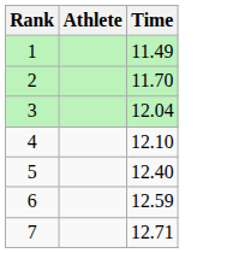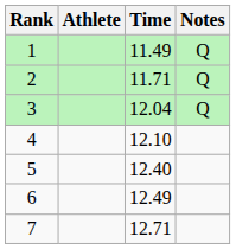 <table class="wikitable sortable" style="text-align:center">
 <tr>
 <th>Rank</th>
 <th>Athlete</th>
 <th>Time</th>
+<th>Notes</th>
 </tr>
 <tr bgcolor=#bbf3bb>
 <td>1</td>
 <td align=left></td>
 <td>11.49</td>
+<td>Q</td>
 </tr>
 <tr bgcolor=#bbf3bb>
 <td>2</td>
 <td align=left></td>
-<td>11.70</td>
+<td>11.71</td>
+<td>Q</td>
 </tr>
 <tr bgcolor=#bbf3bb>
 <td>3</td>
 <td align=left></td>
 <td>12.04</td>
+<td>Q</td>
 </tr>
 <tr>
 <td>4</td>
 <td align=left></td>
 <td>12.10</td>
+<td></td>
 </tr>
 <tr>
 <td>5</td>
 <td align=left></td>
 <td>12.40</td>
+<td></td>
 </tr>
 <tr>
 <td>6</td>
 <td align=left></td>
-<td>12.59</td>
+<td>12.49</td>
+<td></td>
 </tr>
 <tr>
 <td>7</td>
 <td align=left></td>
 <td>12.71</td>
+<td></td>
 </tr>
 </table>
